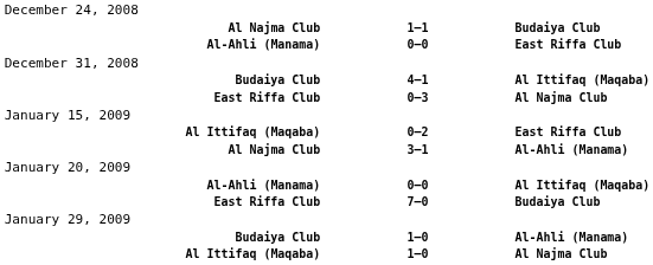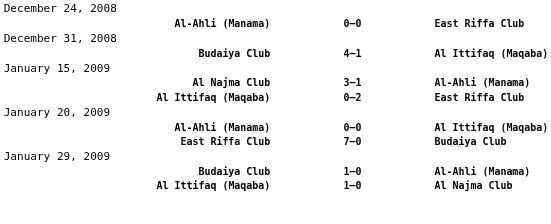 <table width=100% cellspacing=1>
 <tr>
 <th width=20%></th>
 <th width=12%></th>
 <th width=20%></th>
 <th></th>
 </tr>
 <tr>
 <td>December 24, 2008</td>
-</tr>
-<tr style=font-size:90%>
-<td align=right><strong>Al Najma Club</strong></td>
-<td align=center><strong>1–1</strong></td>
-<td><strong>Budaiya Club</strong></td>
-<td></td>
-<td></td>
 </tr>
 <tr style=font-size:90%>
 <td align=right><strong>Al-Ahli (Manama)</strong></td>
 <td align=center><strong>0–0</strong></td>
 <td><strong>East Riffa Club</strong></td>
 <td></td>
 <td></td>
 </tr>
 <tr>
 <td>December 31, 2008</td>
 </tr>
 <tr style=font-size:90%>
 <td align=right><strong>Budaiya Club</strong></td>
 <td align=center><strong>4–1</strong></td>
 <td><strong>Al Ittifaq (Maqaba)</strong></td>
 <td></td>
 <td></td>
 </tr>
+<tr>
+<td>January 15, 2009</td>
+</tr>
 <tr style=font-size:90%>
-<td align=right><strong>East Riffa Club</strong></td>
-<td align=center><strong>0–3</strong></td>
-<td><strong>Al Najma Club</strong></td>
+<td align=right><strong>Al Najma Club</strong></td>
+<td align=center><strong>3–1</strong></td>
+<td><strong>Al-Ahli (Manama)</strong></td>
 <td></td>
 <td></td>
-</tr>
-<tr>
-<td>January 15, 2009</td>
 </tr>
 <tr style=font-size:90%>
 <td align=right><strong>Al Ittifaq (Maqaba)</strong></td>
 <td align=center><strong>0–2</strong></td>
 <td><strong>East Riffa Club</strong></td>
-<td></td>
-<td></td>
-</tr>
-<tr style=font-size:90%>
-<td align=right><strong>Al Najma Club</strong></td>
-<td align=center><strong>3–1</strong></td>
-<td><strong>Al-Ahli (Manama)</strong></td>
 <td></td>
 <td></td>
 </tr>
 <tr>
 <td>January 20, 2009</td>
 </tr>
 <tr style=font-size:90%>
 <td align=right><strong>Al-Ahli (Manama)</strong></td>
 <td align=center><strong>0–0</strong></td>
 <td><strong>Al Ittifaq (Maqaba)</strong></td>
 <td></td>
 <td></td>
 </tr>
 <tr style=font-size:90%>
 <td align=right><strong>East Riffa Club</strong></td>
 <td align=center><strong>7–0</strong></td>
 <td><strong>Budaiya Club</strong></td>
 <td></td>
 <td></td>
 </tr>
 <tr>
 <td>January 29, 2009</td>
 </tr>
 <tr style=font-size:90%>
 <td align=right><strong>Budaiya Club</strong></td>
 <td align=center><strong>1–0</strong></td>
 <td><strong>Al-Ahli (Manama)</strong></td>
 <td></td>
 <td></td>
 </tr>
 <tr style=font-size:90%>
 <td align=right><strong>Al Ittifaq (Maqaba)</strong></td>
 <td align=center><strong>1–0</strong></td>
 <td><strong>Al Najma Club</strong></td>
 <td></td>
 <td></td>
 </tr>
 </table>
